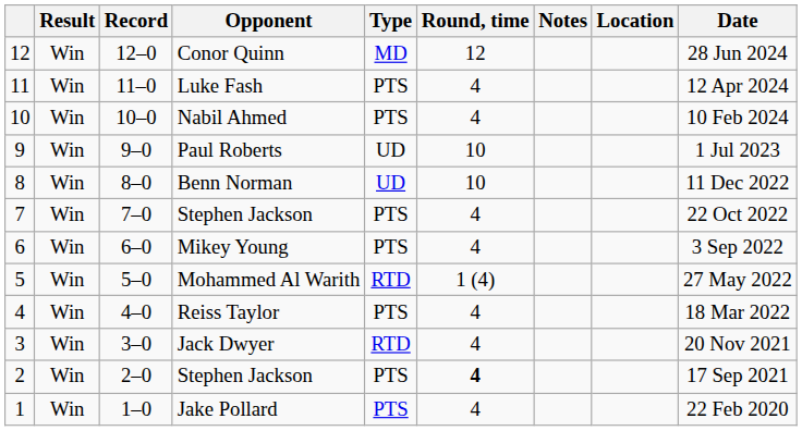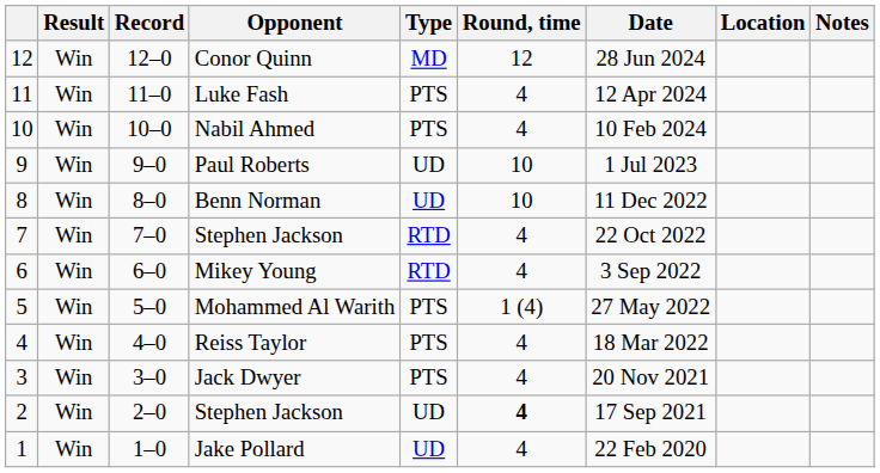 <table class=wikitable style=text-align:center>
 <tr>
 <th></th>
 <th>Result</th>
 <th>Record</th>
 <th>Opponent</th>
 <th>Type</th>
 <th>Round, time</th>
+<th>Date</th>
+<th>Location</th>
 <th>Notes</th>
-<th>Location</th>
-<th>Date</th>
 </tr>
 <tr>
 <td>12</td>
 <td>Win</td>
 <td>12–0</td>
 <td align=left>Conor Quinn</td>
 <td><a href='#'>MD</a></td>
 <td>12</td>
+<td>28 Jun 2024</td>
 <td align=left></td>
 <td align=left></td>
-<td>28 Jun 2024</td>
 </tr>
 <tr>
 <td>11</td>
 <td>Win</td>
 <td>11–0</td>
 <td align=left>Luke Fash</td>
 <td>PTS</td>
 <td>4</td>
+<td>12 Apr 2024</td>
+<td align=left></td>
 <td></td>
-<td align=left></td>
-<td>12 Apr 2024</td>
 </tr>
 <tr>
 <td>10</td>
 <td>Win</td>
 <td>10–0</td>
 <td align=left>Nabil Ahmed</td>
 <td>PTS</td>
 <td>4</td>
+<td>10 Feb 2024</td>
+<td align=left></td>
 <td></td>
-<td align=left></td>
-<td>10 Feb 2024</td>
 </tr>
 <tr>
 <td>9</td>
 <td>Win</td>
 <td>9–0</td>
 <td align=left>Paul Roberts</td>
 <td>UD</td>
 <td>10</td>
+<td>1 Jul 2023</td>
 <td align=left></td>
 <td align=left></td>
-<td>1 Jul 2023</td>
 </tr>
 <tr>
 <td>8</td>
 <td>Win</td>
 <td>8–0</td>
 <td align=left>Benn Norman</td>
 <td><a href='#'>UD</a></td>
 <td>10</td>
+<td>11 Dec 2022</td>
 <td align=left></td>
 <td align=left></td>
-<td>11 Dec 2022</td>
 </tr>
 <tr>
 <td>7</td>
 <td>Win</td>
 <td>7–0</td>
 <td align=left>Stephen Jackson</td>
-<td>PTS</td>
+<td><a href='#'>RTD</a></td>
 <td>4</td>
+<td>22 Oct 2022</td>
+<td align=left></td>
 <td></td>
-<td align=left></td>
-<td>22 Oct 2022</td>
 </tr>
 <tr>
 <td>6</td>
 <td>Win</td>
 <td>6–0</td>
 <td align=left>Mikey Young</td>
-<td>PTS</td>
+<td><a href='#'>RTD</a></td>
 <td>4</td>
+<td>3 Sep 2022</td>
+<td align=left></td>
 <td></td>
-<td align=left></td>
-<td>3 Sep 2022</td>
 </tr>
 <tr>
 <td>5</td>
 <td>Win</td>
 <td>5–0</td>
 <td align=left>Mohammed Al Warith</td>
-<td><a href='#'>RTD</a></td>
+<td>PTS</td>
 <td>1 (4)</td>
+<td>27 May 2022</td>
+<td align=left></td>
 <td></td>
-<td align=left></td>
-<td>27 May 2022</td>
 </tr>
 <tr>
 <td>4</td>
 <td>Win</td>
 <td>4–0</td>
 <td align=left>Reiss Taylor</td>
 <td>PTS</td>
 <td>4</td>
+<td>18 Mar 2022</td>
+<td align=left></td>
 <td></td>
-<td align=left></td>
-<td>18 Mar 2022</td>
 </tr>
 <tr>
 <td>3</td>
 <td>Win</td>
 <td>3–0</td>
 <td align=left>Jack Dwyer</td>
-<td><a href='#'>RTD</a></td>
+<td>PTS</td>
 <td>4</td>
+<td>20 Nov 2021</td>
+<td align=left></td>
 <td></td>
-<td align=left></td>
-<td>20 Nov 2021</td>
 </tr>
 <tr>
 <td>2</td>
 <td>Win</td>
 <td>2–0</td>
 <td align=left>Stephen Jackson</td>
-<td>PTS</td>
+<td>UD</td>
 <td><strong>4</strong></td>
+<td>17 Sep 2021</td>
+<td align=left></td>
 <td></td>
-<td align=left></td>
-<td>17 Sep 2021</td>
 </tr>
 <tr>
 <td>1</td>
 <td>Win</td>
 <td>1–0</td>
 <td align=left>Jake Pollard</td>
-<td><a href='#'>PTS</a></td>
+<td><a href='#'>UD</a></td>
 <td>4</td>
+<td>22 Feb 2020</td>
+<td align=left></td>
 <td></td>
-<td align=left></td>
-<td>22 Feb 2020</td>
 </tr>
 </table>
